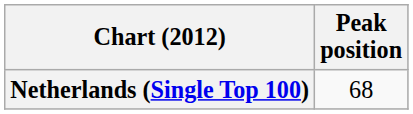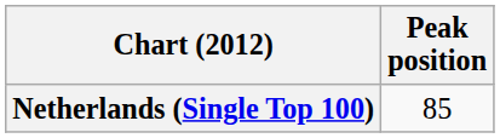 <table class="wikitable sortable plainrowheaders" style="text-align:center;">
 <tr>
 <th>Chart (2012)</th>
 <th>Peak<br>position</th>
 </tr>
 <tr>
 <th scope="row">Netherlands (<a href='#'>Single Top 100</a>)</th>
-<td>68</td>
+<td>85</td>
 </tr>
 </table>
